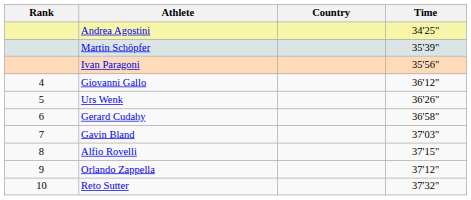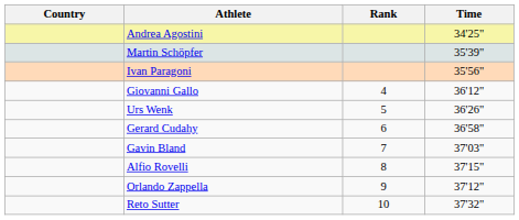 <table class="wikitable" width=40% style="font-size:90%; text-align:center;">
 <tr>
+<th>Country</th>
+<th>Athlete</th>
 <th>Rank</th>
-<th>Athlete</th>
-<th>Country</th>
 <th>Time</th>
 </tr>
 <tr bgcolor="#F7F6A8">
+<td align=left></td>
+<td align=left><a href='#'>Andrea Agostini</a></td>
 <td></td>
-<td align=left><a href='#'>Andrea Agostini</a></td>
-<td align=left></td>
 <td>34'25"</td>
 </tr>
 <tr bgcolor="#DCE5E5">
+<td align=left></td>
+<td align=left><a href='#'>Martin Schöpfer</a></td>
 <td></td>
-<td align=left><a href='#'>Martin Schöpfer</a></td>
-<td align=left></td>
 <td>35'39"</td>
 </tr>
 <tr bgcolor="#FFDAB9">
+<td align=left></td>
+<td align=left><a href='#'>Ivan Paragoni</a></td>
 <td></td>
-<td align=left><a href='#'>Ivan Paragoni</a></td>
-<td align=left></td>
 <td>35'56"</td>
 </tr>
 <tr>
+<td align=left></td>
+<td align=left><a href='#'>Giovanni Gallo</a></td>
 <td>4</td>
-<td align=left><a href='#'>Giovanni Gallo</a></td>
-<td align=left></td>
 <td>36'12"</td>
 </tr>
 <tr>
+<td align=left></td>
+<td align=left><a href='#'>Urs Wenk</a></td>
 <td>5</td>
-<td align=left><a href='#'>Urs Wenk</a></td>
-<td align=left></td>
 <td>36'26"</td>
 </tr>
 <tr>
+<td align=left></td>
+<td align=left><a href='#'>Gerard Cudahy</a></td>
 <td>6</td>
-<td align=left><a href='#'>Gerard Cudahy</a></td>
-<td align=left></td>
 <td>36'58"</td>
 </tr>
 <tr>
+<td align=left></td>
+<td align=left><a href='#'>Gavin Bland</a></td>
 <td>7</td>
-<td align=left><a href='#'>Gavin Bland</a></td>
-<td align=left></td>
 <td>37'03"</td>
 </tr>
 <tr>
+<td align=left></td>
+<td align=left><a href='#'>Alfio Rovelli</a></td>
 <td>8</td>
-<td align=left><a href='#'>Alfio Rovelli</a></td>
-<td align=left></td>
 <td>37'15"</td>
 </tr>
 <tr>
+<td align=left></td>
+<td align=left><a href='#'>Orlando Zappella</a></td>
 <td>9</td>
-<td align=left><a href='#'>Orlando Zappella</a></td>
-<td align=left></td>
 <td>37'12"</td>
 </tr>
 <tr>
+<td align=left></td>
+<td align=left><a href='#'>Reto Sutter</a></td>
 <td>10</td>
-<td align=left><a href='#'>Reto Sutter</a></td>
-<td align=left></td>
 <td>37'32"</td>
 </tr>
 </table>
